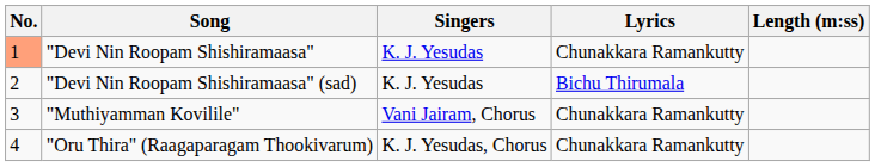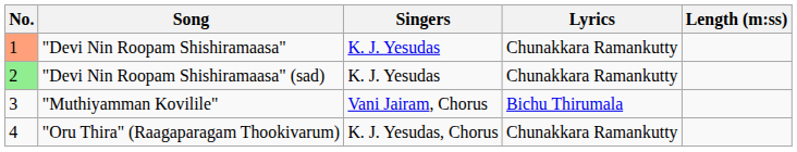 <table class="wikitable" style="font-size:95%;">
 <tr>
 <th>No.</th>
 <th>Song</th>
 <th>Singers</th>
 <th>Lyrics</th>
 <th>Length (m:ss)</th>
 </tr>
 <tr>
 <td style="background: lightsalmon;">1</td>
 <td>"Devi Nin Roopam Shishiramaasa"</td>
 <td><a href='#'>K. J. Yesudas</a></td>
 <td>Chunakkara Ramankutty</td>
 <td></td>
 </tr>
 <tr>
-<td>2</td>
+<td style="background: lightgreen;">2</td>
 <td>"Devi Nin Roopam Shishiramaasa" (sad)</td>
 <td>K. J. Yesudas</td>
-<td><a href='#'>Bichu Thirumala</a></td>
+<td>Chunakkara Ramankutty</td>
 <td></td>
 </tr>
 <tr>
 <td>3</td>
 <td>"Muthiyamman Kovilile"</td>
 <td><a href='#'>Vani Jairam</a>, Chorus</td>
-<td>Chunakkara Ramankutty</td>
+<td><a href='#'>Bichu Thirumala</a></td>
 <td></td>
 </tr>
 <tr>
 <td>4</td>
 <td>"Oru Thira" (Raagaparagam Thookivarum)</td>
 <td>K. J. Yesudas, Chorus</td>
 <td>Chunakkara Ramankutty</td>
 <td></td>
 </tr>
 </table>
